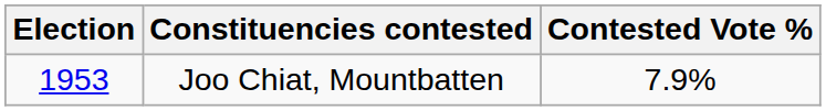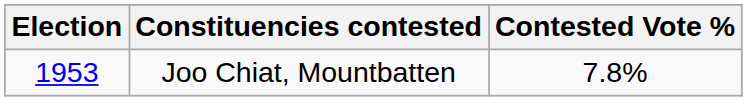 <table class="wikitable" style="text-align: center">
 <tr>
 <th>Election</th>
 <th>Constituencies contested</th>
 <th>Contested Vote %</th>
 </tr>
 <tr>
 <td><a href='#'>1953</a></td>
 <td>Joo Chiat, Mountbatten</td>
-<td> 7.9%</td>
+<td> 7.8%</td>
 </tr>
 </table>
